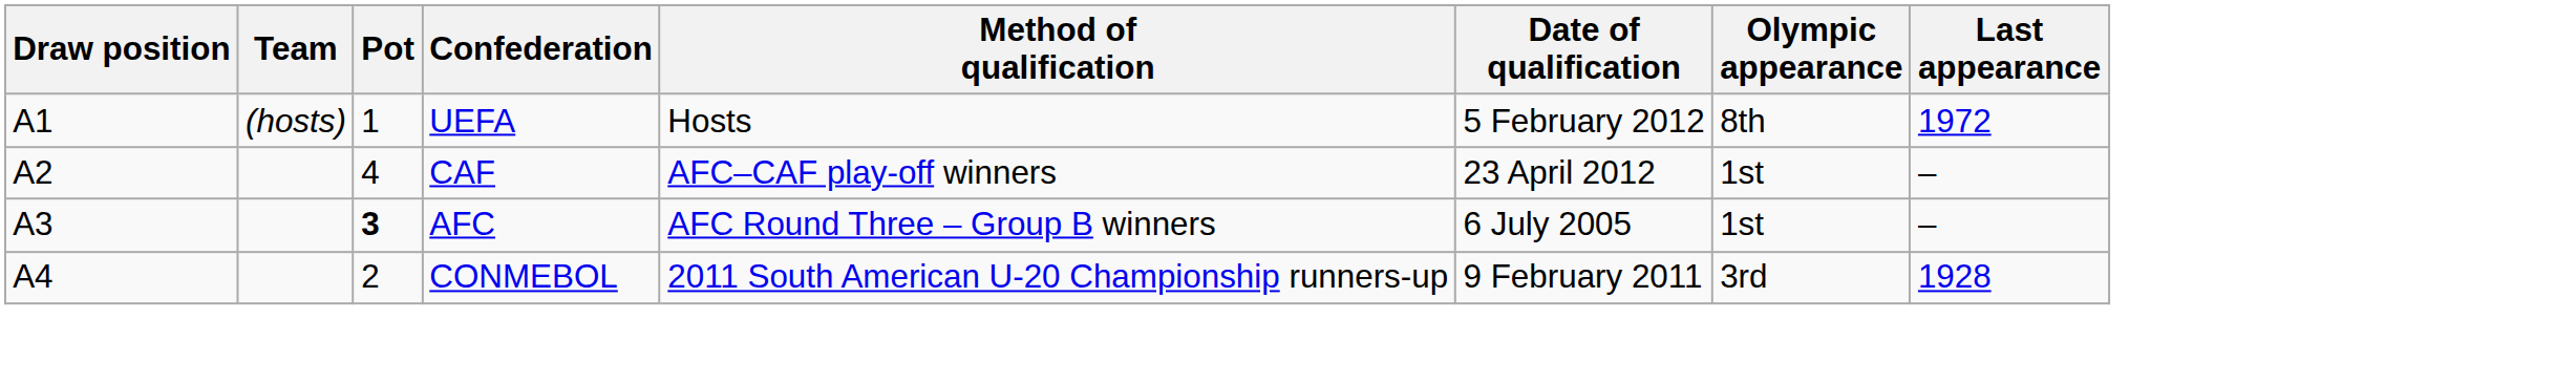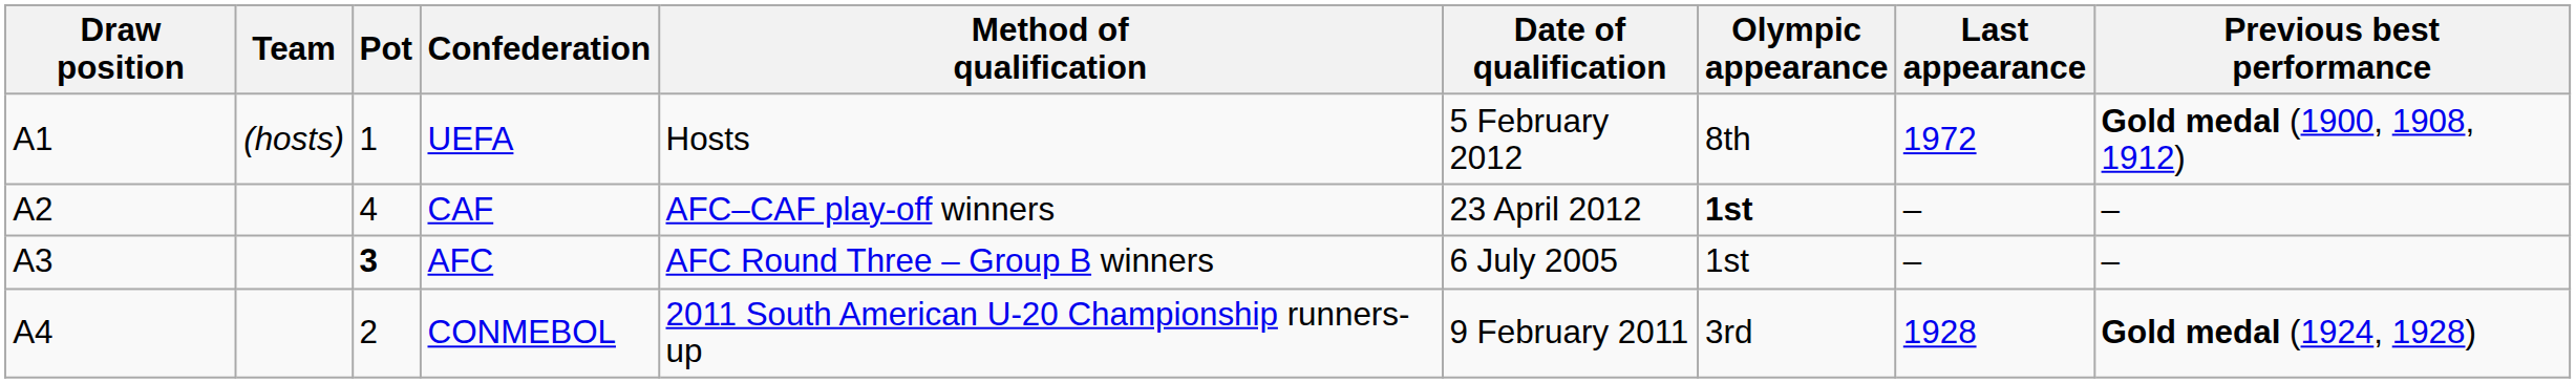 <table class="wikitable sortable">
 <tr>
 <th>Draw position</th>
 <th>Team</th>
 <th>Pot</th>
 <th>Confederation</th>
 <th>Method of<br>qualification</th>
 <th>Date of<br>qualification</th>
 <th>Olympic<br>appearance</th>
 <th>Last<br>appearance</th>
+<th>Previous best<br>performance</th>
 </tr>
 <tr>
 <td>A1</td>
 <td style=white-space:nowrap> <em>(hosts)</em></td>
 <td>1</td>
 <td><a href='#'>UEFA</a></td>
 <td>Hosts</td>
 <td>5 February 2012</td>
 <td>8th</td>
 <td><a href='#'>1972</a></td>
+<td><strong>Gold medal</strong> (<a href='#'>1900</a>, <a href='#'>1908</a>, <a href='#'>1912</a>)</td>
 </tr>
 <tr>
 <td>A2</td>
 <td style=white-space:nowrap></td>
 <td>4</td>
 <td><a href='#'>CAF</a></td>
 <td><a href='#'>AFC–CAF play-off</a> winners</td>
 <td>23 April 2012</td>
-<td>1st</td>
+<td><strong>1st</strong></td>
+<td>–</td>
 <td>–</td>
 </tr>
 <tr>
 <td>A3</td>
 <td style=white-space:nowrap></td>
 <td><strong>3</strong></td>
 <td><a href='#'>AFC</a></td>
 <td><a href='#'>AFC Round Three – Group B</a> winners</td>
 <td>6 July 2005</td>
 <td>1st</td>
 <td>–</td>
+<td>–</td>
 </tr>
 <tr>
 <td>A4</td>
 <td style=white-space:nowrap></td>
 <td>2</td>
 <td><a href='#'>CONMEBOL</a></td>
 <td><a href='#'>2011 South American U-20 Championship</a> runners-up</td>
 <td>9 February 2011</td>
 <td>3rd</td>
 <td><a href='#'>1928</a></td>
+<td><strong>Gold medal</strong> (<a href='#'>1924</a>, <a href='#'>1928</a>)</td>
 </tr>
 </table>
